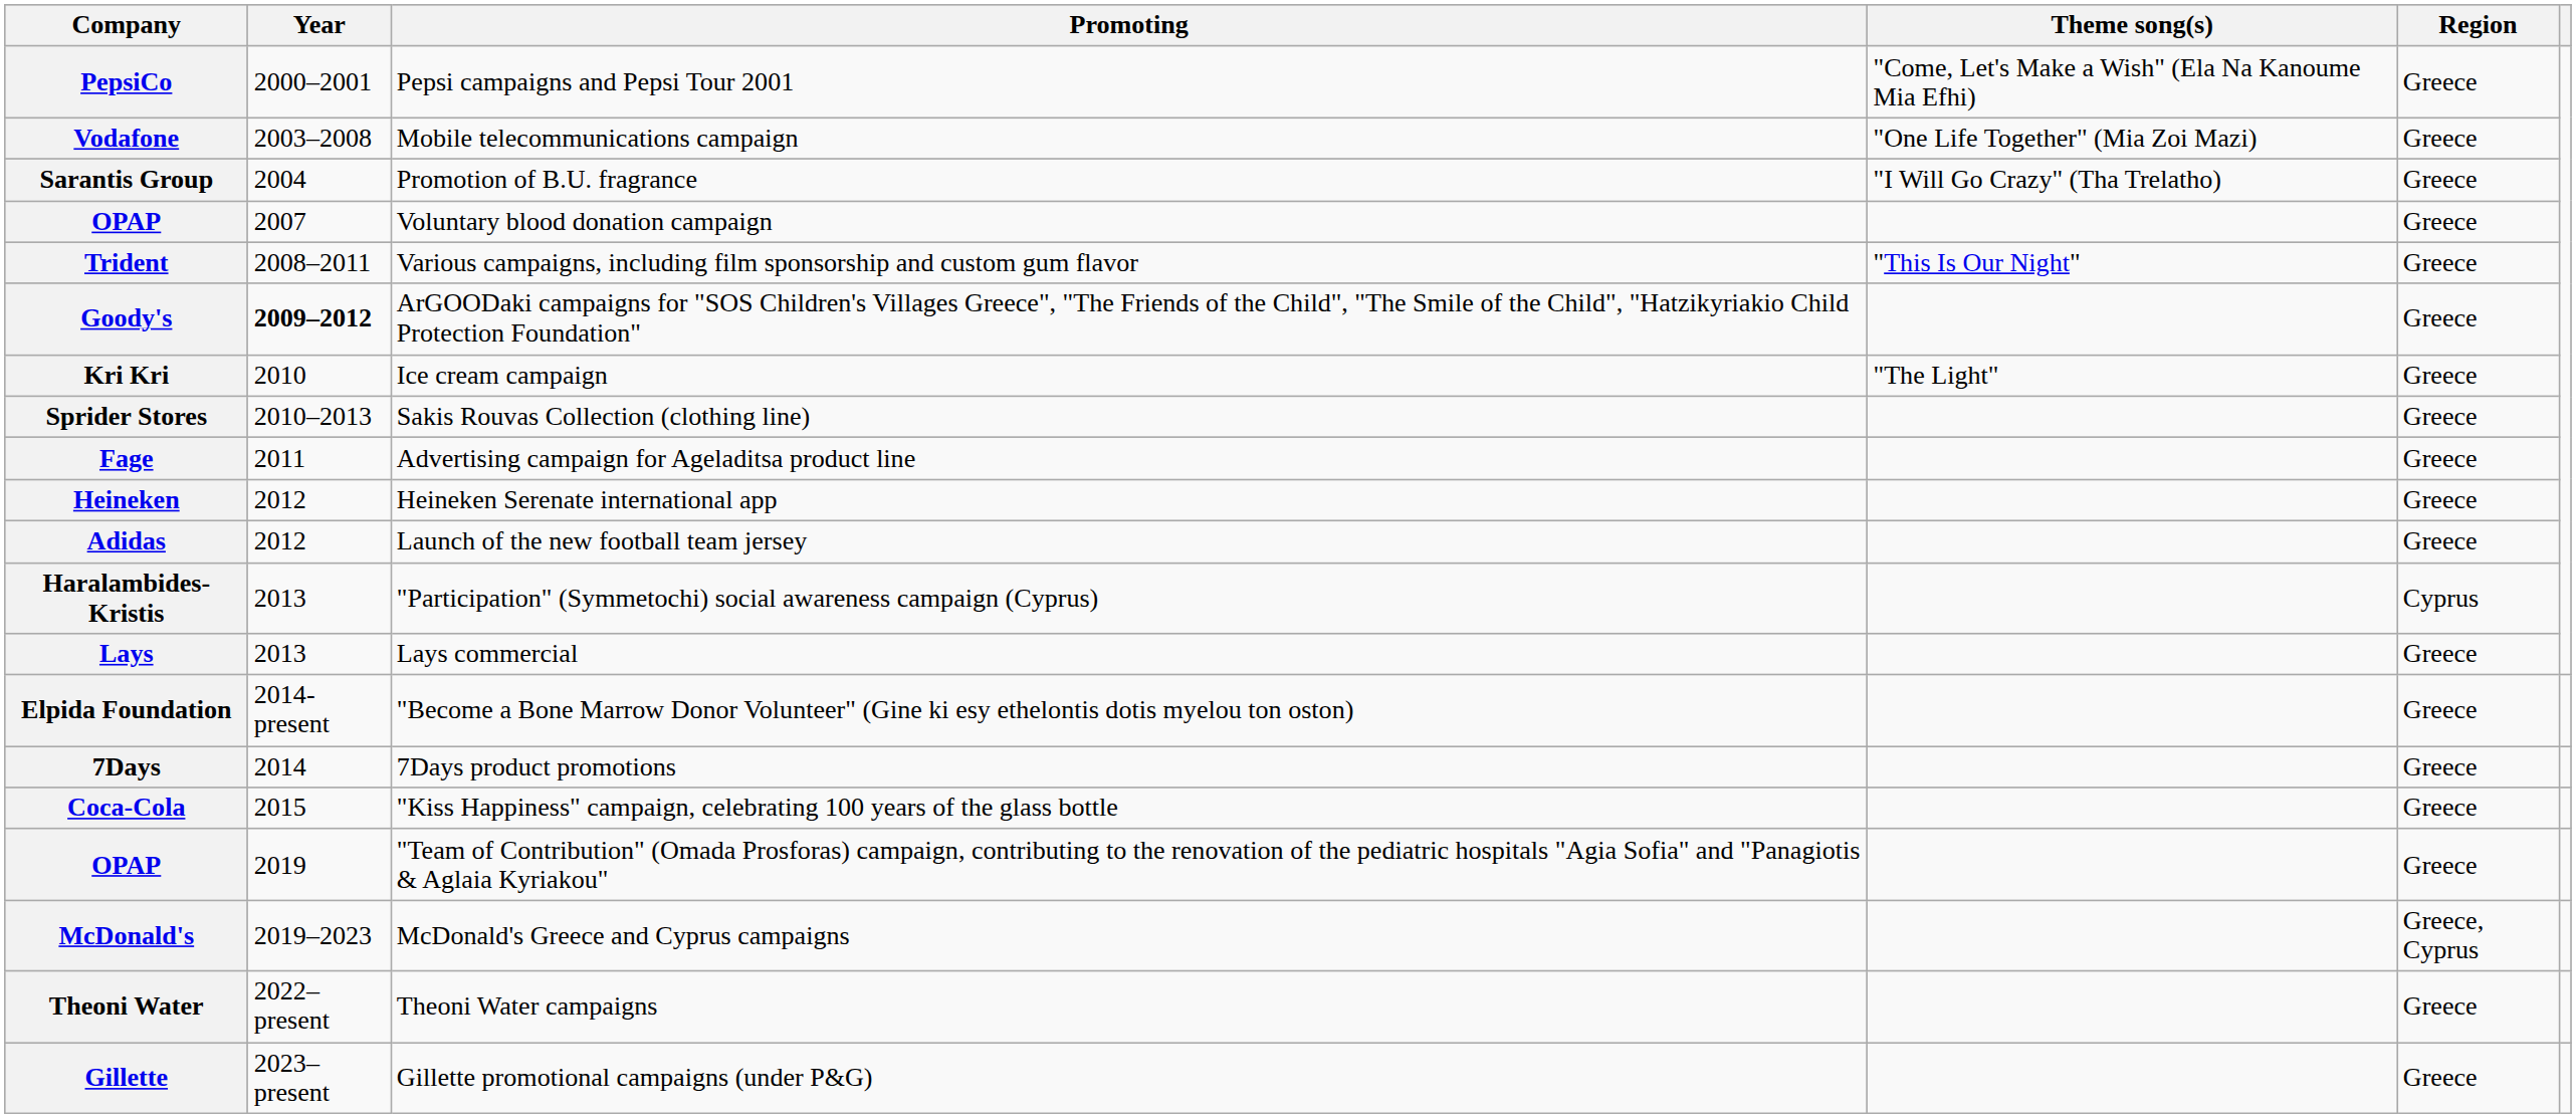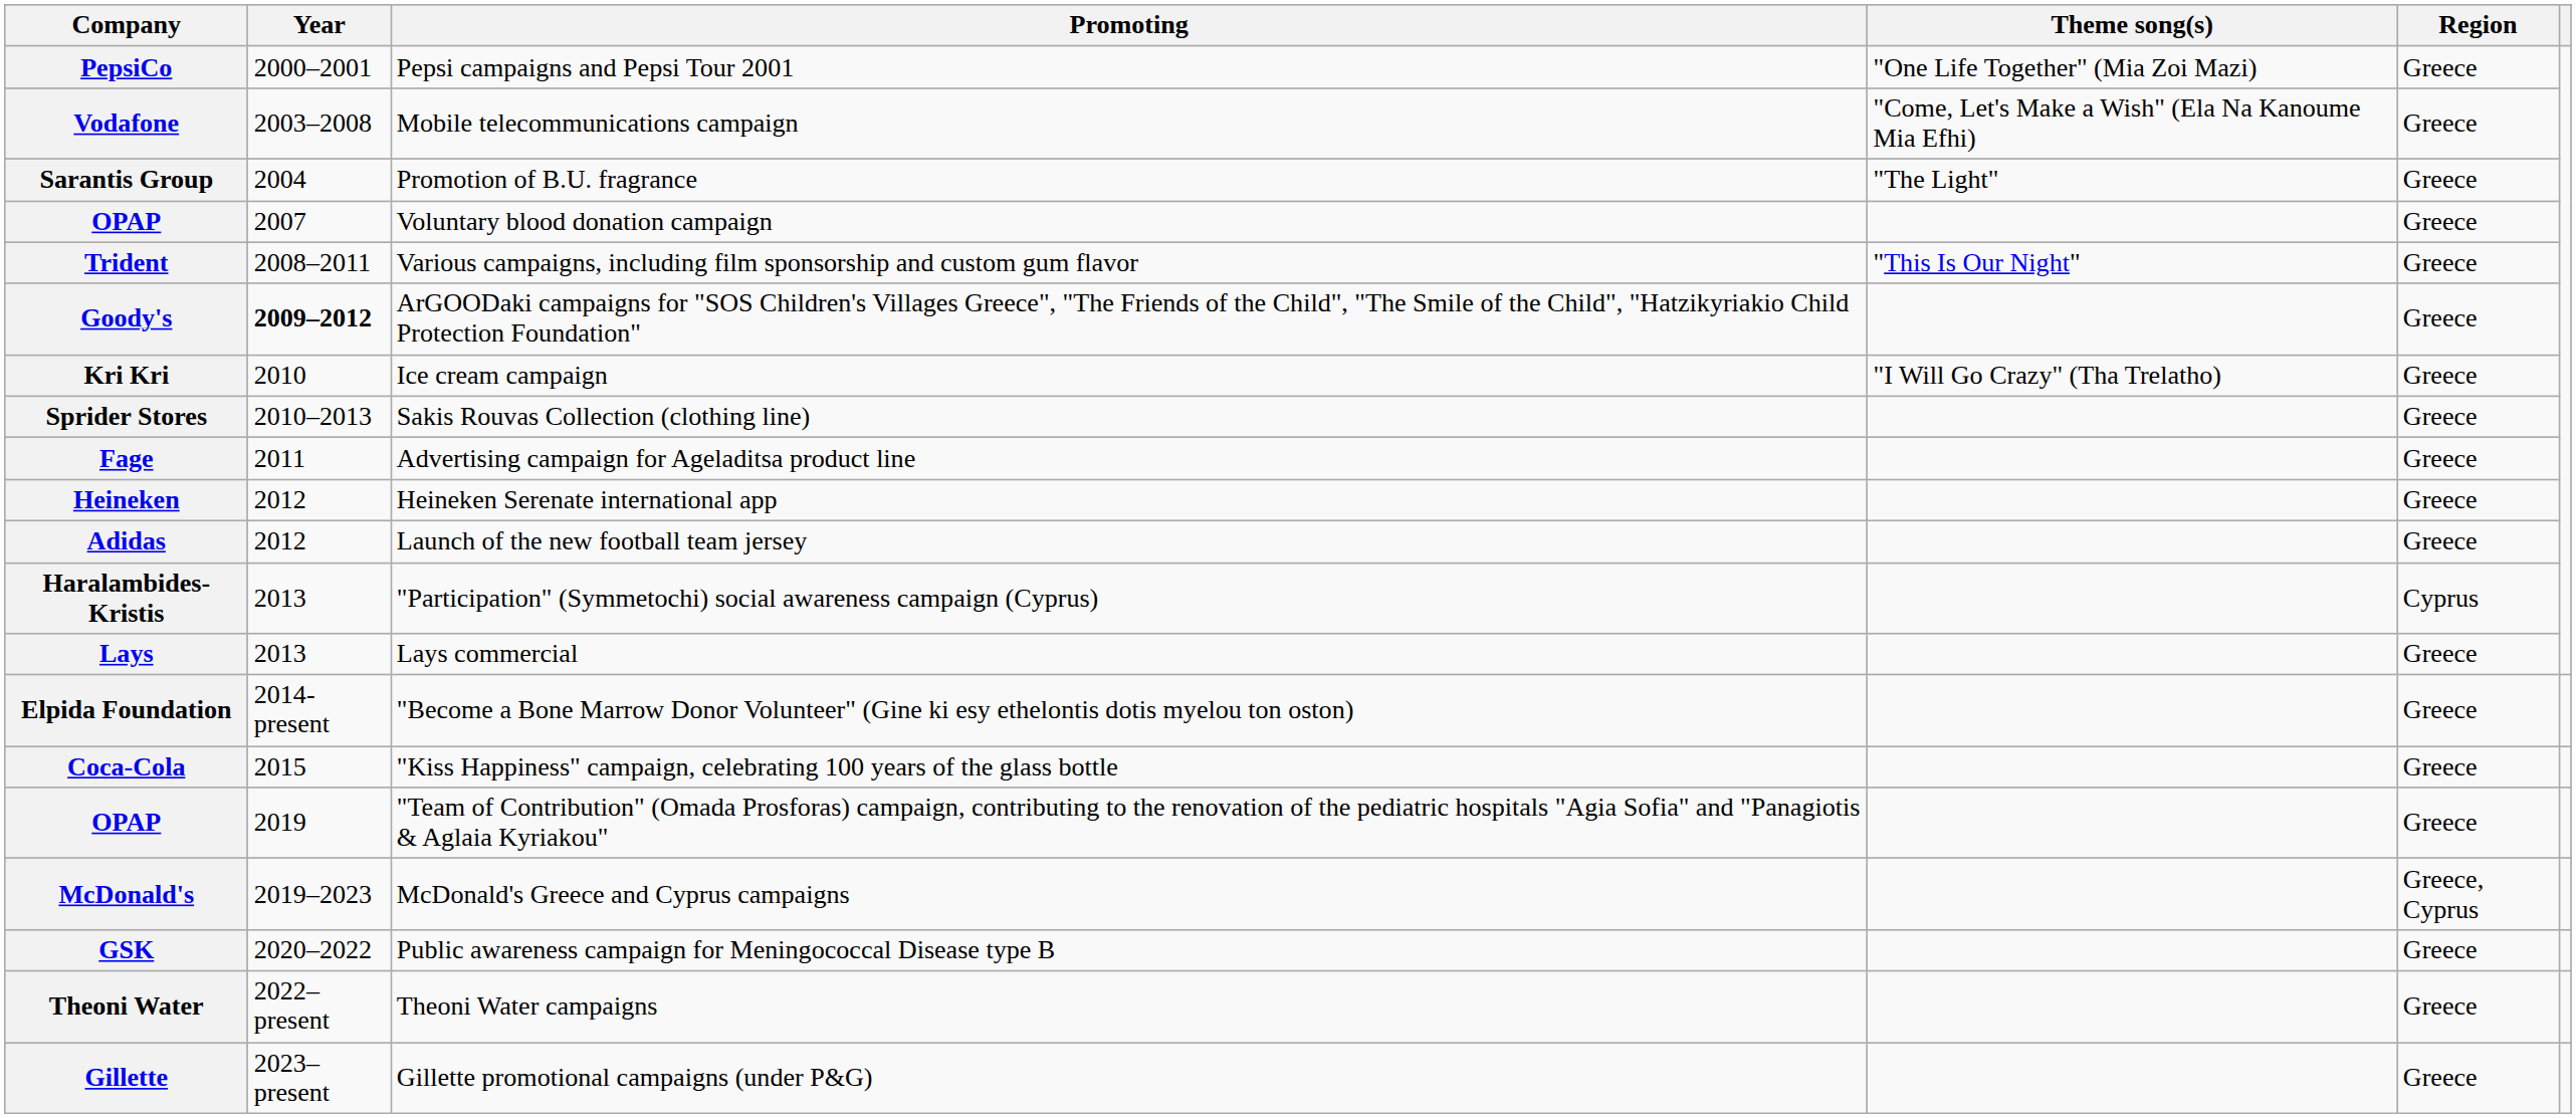 <table class="wikitable sortable plainrowheaders">
 <tr>
 <th scope="col">Company</th>
 <th scope="col">Year</th>
 <th scope="col">Promoting</th>
 <th scope="col">Theme song(s)</th>
 <th scope="col">Region</th>
 <th scope="col" class="unsortable"></th>
 </tr>
 <tr>
 <th scope="row"><a href='#'>PepsiCo</a></th>
 <td>2000–2001</td>
 <td>Pepsi campaigns and Pepsi Tour 2001</td>
-<td>"Come, Let's Make a Wish" (Ela Na Kanoume Mia Efhi)</td>
+<td>"One Life Together" (Mia Zoi Mazi)</td>
 <td>Greece</td>
 <td rowspan="13"></td>
 </tr>
 <tr>
 <th scope="row"><a href='#'>Vodafone</a></th>
 <td>2003–2008</td>
 <td>Mobile telecommunications campaign</td>
-<td>"One Life Together" (Mia Zoi Mazi)</td>
+<td>"Come, Let's Make a Wish" (Ela Na Kanoume Mia Efhi)</td>
 <td>Greece</td>
 </tr>
 <tr>
 <th scope="row">Sarantis Group</th>
 <td>2004</td>
 <td>Promotion of B.U. fragrance</td>
-<td>"I Will Go Crazy" (Tha Trelatho)</td>
+<td>"The Light"</td>
 <td>Greece</td>
 </tr>
 <tr>
 <th scope="row"><a href='#'>OPAP</a></th>
 <td>2007</td>
 <td>Voluntary blood donation campaign</td>
 <td></td>
 <td>Greece</td>
 </tr>
 <tr>
 <th scope="row"><a href='#'>Trident</a></th>
 <td>2008–2011</td>
 <td>Various campaigns, including film sponsorship and custom gum flavor</td>
 <td>"<a href='#'>This Is Our Night</a>"</td>
 <td>Greece</td>
 </tr>
 <tr>
 <th scope="row"><a href='#'>Goody's</a></th>
 <td><strong>2009–2012</strong></td>
 <td>ArGOODaki campaigns for "SOS Children's Villages Greece", "The Friends of the Child", "The Smile of the Child", "Hatzikyriakio Child Protection Foundation"</td>
 <td></td>
 <td>Greece</td>
 </tr>
 <tr>
 <th scope="row">Kri Kri</th>
 <td>2010</td>
 <td>Ice cream campaign</td>
-<td>"The Light"</td>
+<td>"I Will Go Crazy" (Tha Trelatho)</td>
 <td>Greece</td>
 </tr>
 <tr>
 <th scope="row">Sprider Stores</th>
 <td>2010–2013</td>
 <td>Sakis Rouvas Collection (clothing line)</td>
 <td></td>
 <td>Greece</td>
 </tr>
 <tr>
 <th scope="row"><a href='#'>Fage</a></th>
 <td>2011</td>
 <td>Advertising campaign for Ageladitsa product line</td>
 <td></td>
 <td>Greece</td>
 </tr>
 <tr>
 <th scope="row"><a href='#'>Heineken</a></th>
 <td>2012</td>
 <td>Heineken Serenate international app</td>
 <td></td>
 <td>Greece</td>
 </tr>
 <tr>
 <th scope="row"><a href='#'>Adidas</a></th>
 <td>2012</td>
 <td>Launch of the new football team jersey</td>
 <td></td>
 <td>Greece</td>
 </tr>
 <tr>
 <th scope="row">Haralambides-Kristis</th>
 <td>2013</td>
 <td>"Participation" (Symmetochi) social awareness campaign (Cyprus)</td>
 <td></td>
 <td>Cyprus</td>
 </tr>
 <tr>
 <th scope="row"><a href='#'>Lays</a></th>
 <td>2013</td>
 <td>Lays commercial</td>
 <td></td>
 <td>Greece</td>
 </tr>
 <tr>
 <th scope="row">Elpida Foundation</th>
 <td>2014-present</td>
 <td>"Become a Bone Marrow Donor Volunteer" (Gine ki esy ethelontis dotis myelou ton oston)</td>
 <td></td>
 <td>Greece</td>
 <td></td>
 </tr>
 <tr>
-<th scope="row">7Days</th>
-<td>2014</td>
-<td>7Days product promotions</td>
-<td></td>
-<td>Greece</td>
-<td></td>
-</tr>
-<tr>
 <th scope="row"><a href='#'>Coca-Cola</a></th>
 <td>2015</td>
 <td>"Kiss Happiness" campaign, celebrating 100 years of the glass bottle</td>
 <td></td>
 <td>Greece</td>
 <td></td>
 </tr>
 <tr>
 <th scope="row"><a href='#'>OPAP</a></th>
 <td>2019</td>
 <td>"Team of Contribution" (Omada Prosforas) campaign, contributing to the renovation of the pediatric hospitals "Agia Sofia" and "Panagiotis & Aglaia Kyriakou"</td>
 <td></td>
 <td>Greece</td>
 <td></td>
 </tr>
 <tr>
 <th scope="row"><a href='#'>McDonald's</a></th>
 <td>2019–2023</td>
 <td>McDonald's Greece and Cyprus campaigns</td>
 <td></td>
 <td>Greece, Cyprus</td>
 <td></td>
 </tr>
 <tr>
+<th scope="row"><a href='#'>GSK</a></th>
+<td>2020–2022</td>
+<td>Public awareness campaign for Meningococcal Disease type B</td>
+<td></td>
+<td>Greece</td>
+<td></td>
+</tr>
+<tr>
 <th scope="row">Theoni Water</th>
 <td>2022–present</td>
 <td>Theoni Water campaigns</td>
 <td></td>
 <td>Greece</td>
 <td></td>
 </tr>
 <tr>
 <th scope="row"><a href='#'>Gillette</a></th>
 <td>2023–present</td>
 <td>Gillette promotional campaigns (under P&G)</td>
 <td></td>
 <td>Greece</td>
 <td></td>
 </tr>
 </table>
